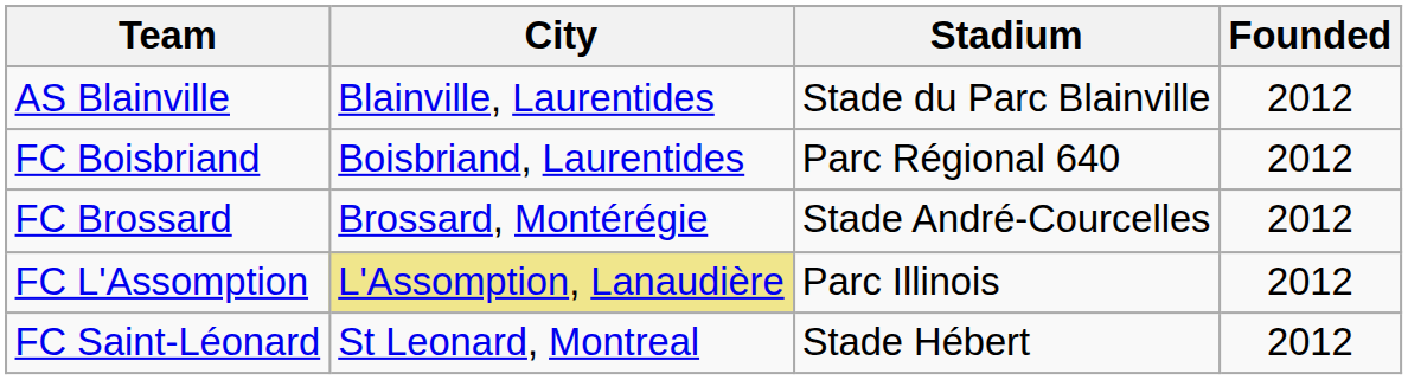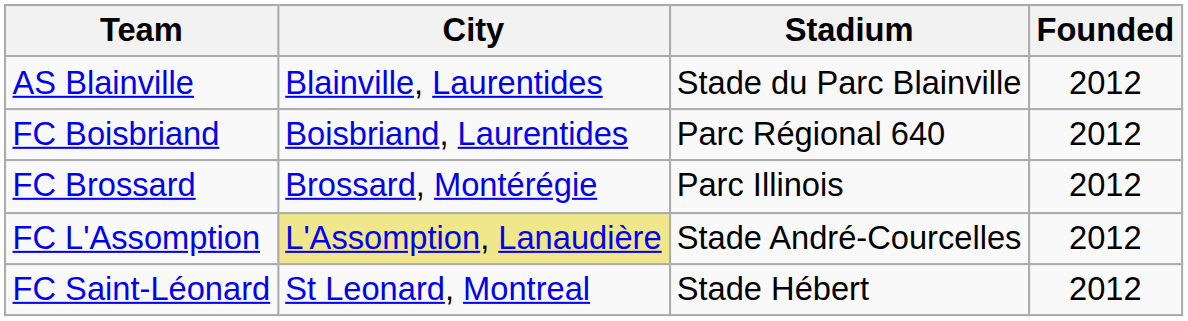 <table class="wikitable">
 <tr>
 <th style="background:">Team</th>
 <th style="background:">City</th>
 <th style="background:">Stadium</th>
 <th style="background:">Founded</th>
 </tr>
 <tr>
 <td><a href='#'>AS Blainville</a></td>
 <td><a href='#'>Blainville</a>, <a href='#'>Laurentides</a></td>
 <td>Stade du Parc Blainville</td>
 <td align=center>2012</td>
 </tr>
 <tr>
 <td><a href='#'>FC Boisbriand</a></td>
 <td><a href='#'>Boisbriand</a>, <a href='#'>Laurentides</a></td>
 <td>Parc Régional 640</td>
 <td align=center>2012</td>
 </tr>
 <tr>
 <td><a href='#'>FC Brossard</a></td>
 <td><a href='#'>Brossard</a>, <a href='#'>Montérégie</a></td>
-<td>Stade André-Courcelles</td>
+<td>Parc Illinois</td>
 <td align=center>2012</td>
 </tr>
 <tr>
 <td><a href='#'>FC L'Assomption</a></td>
 <td style="background: khaki;"><a href='#'>L'Assomption</a>, <a href='#'>Lanaudière</a></td>
-<td>Parc Illinois</td>
+<td>Stade André-Courcelles</td>
 <td align=center>2012</td>
 </tr>
 <tr>
 <td><a href='#'>FC Saint-Léonard</a></td>
 <td><a href='#'>St Leonard</a>, <a href='#'>Montreal</a></td>
 <td>Stade Hébert</td>
 <td align=center>2012</td>
 </tr>
 </table>
